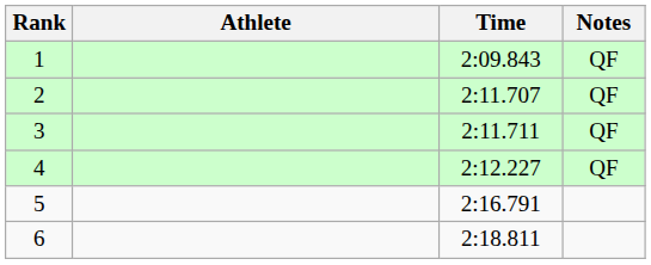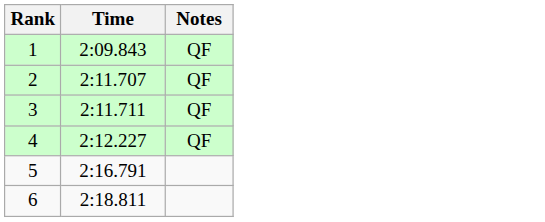 <table class=wikitable style="text-align:center">
 <tr>
 <th width=40>Rank</th>
-<th width=250>Athlete</th>
 <th width=80>Time</th>
 <th width=50>Notes</th>
 </tr>
 <tr bgcolor="ccffcc">
 <td>1</td>
-<td align=left></td>
 <td>2:09.843</td>
 <td>QF</td>
 </tr>
 <tr bgcolor="ccffcc">
 <td>2</td>
-<td align=left></td>
 <td>2:11.707</td>
 <td>QF</td>
 </tr>
 <tr bgcolor="ccffcc">
 <td>3</td>
-<td align=left></td>
 <td>2:11.711</td>
 <td>QF</td>
 </tr>
 <tr bgcolor="ccffcc">
 <td>4</td>
-<td align=left></td>
 <td>2:12.227</td>
 <td>QF</td>
 </tr>
 <tr>
 <td>5</td>
-<td align=left></td>
 <td>2:16.791</td>
 <td></td>
 </tr>
 <tr>
 <td>6</td>
-<td align=left></td>
 <td>2:18.811</td>
 <td></td>
 </tr>
 </table>
